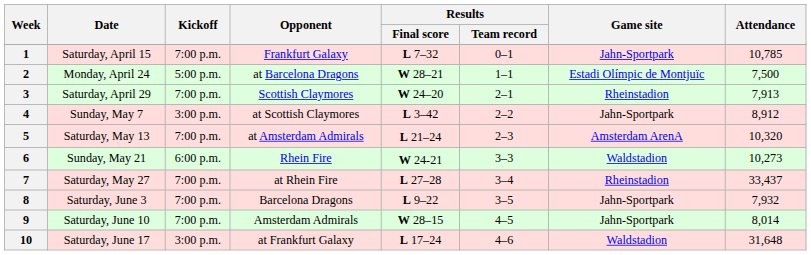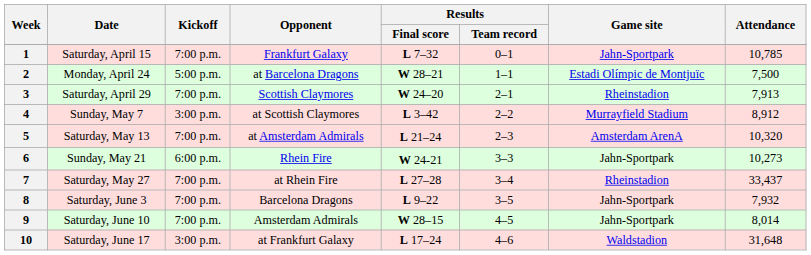 <table class="wikitable" style="font-size:95%; text-align:center; width:66em">
 <tr>
 <th rowspan="2">Week</th>
 <th rowspan="2">Date</th>
 <th rowspan="2">Kickoff </th>
 <th rowspan="2">Opponent</th>
 <th colspan="2">Results</th>
 <th rowspan="2">Game site</th>
 <th rowspan="2">Attendance</th>
 </tr>
 <tr>
 <th>Final score</th>
 <th>Team record</th>
 </tr>
 <tr>
 </tr>
 <tr bgcolor="#FFDDDD">
 <th>1</th>
 <td>Saturday, April 15</td>
 <td>7:00 p.m.</td>
 <td><a href='#'>Frankfurt Galaxy</a></td>
 <td><strong>L</strong> 7–32</td>
 <td>0–1</td>
 <td><a href='#'>Jahn-Sportpark</a></td>
 <td>10,785</td>
 </tr>
 <tr bgcolor="#DDFFDD">
 <th>2</th>
 <td>Monday, April 24</td>
 <td>5:00 p.m.</td>
 <td>at <a href='#'>Barcelona Dragons</a></td>
 <td><strong>W</strong> 28–21</td>
 <td>1–1</td>
 <td><a href='#'>Estadi Olímpic de Montjuïc</a></td>
 <td>7,500</td>
 </tr>
 <tr bgcolor="#DDFFDD">
 <th>3</th>
 <td>Saturday, April 29</td>
 <td>7:00 p.m.</td>
 <td><a href='#'>Scottish Claymores</a></td>
 <td><strong>W</strong> 24–20</td>
 <td>2–1</td>
 <td><a href='#'>Rheinstadion</a></td>
 <td>7,913</td>
 </tr>
 <tr bgcolor="#FFDDDD">
 <th>4</th>
 <td>Sunday, May 7</td>
 <td>3:00 p.m.</td>
 <td>at Scottish Claymores</td>
 <td><strong>L</strong> 3–42</td>
 <td>2–2</td>
-<td>Jahn-Sportpark</td>
+<td><a href='#'>Murrayfield Stadium</a></td>
 <td>8,912</td>
 </tr>
 <tr bgcolor="#FFDDDD">
 <th>5</th>
 <td>Saturday, May 13</td>
 <td>7:00 p.m.</td>
 <td>at <a href='#'>Amsterdam Admirals</a></td>
 <td><strong>L</strong> 21–24 <sup></sup></td>
 <td>2–3</td>
 <td><a href='#'>Amsterdam ArenA</a></td>
 <td>10,320</td>
 </tr>
 <tr bgcolor="#DDFFDD">
 <th>6</th>
 <td>Sunday, May 21</td>
 <td>6:00 p.m.</td>
 <td><a href='#'>Rhein Fire</a></td>
 <td><strong>W</strong> 24-21 <sup></sup></td>
 <td>3–3</td>
-<td><a href='#'>Waldstadion</a></td>
+<td>Jahn-Sportpark</td>
 <td>10,273</td>
 </tr>
 <tr bgcolor="#FFDDDD">
 <th>7</th>
 <td>Saturday, May 27</td>
 <td>7:00 p.m.</td>
 <td>at Rhein Fire</td>
 <td><strong>L</strong> 27–28</td>
 <td>3–4</td>
 <td><a href='#'>Rheinstadion</a></td>
 <td>33,437</td>
 </tr>
 <tr bgcolor="#FFDDDD">
 <th>8</th>
 <td>Saturday, June 3</td>
 <td>7:00 p.m.</td>
 <td>Barcelona Dragons</td>
 <td><strong>L</strong> 9–22</td>
 <td>3–5</td>
 <td>Jahn-Sportpark</td>
 <td>7,932</td>
 </tr>
 <tr bgcolor="#DDFFDD">
 <th>9</th>
 <td>Saturday, June 10</td>
 <td>7:00 p.m.</td>
 <td>Amsterdam Admirals</td>
 <td><strong>W</strong> 28–15</td>
 <td>4–5</td>
 <td>Jahn-Sportpark</td>
 <td>8,014</td>
 </tr>
 <tr bgcolor="#FFDDDD">
 <th>10</th>
 <td>Saturday, June 17</td>
 <td>3:00 p.m.</td>
 <td>at Frankfurt Galaxy</td>
 <td><strong>L</strong> 17–24</td>
 <td>4–6</td>
 <td><a href='#'>Waldstadion</a></td>
 <td>31,648</td>
 </tr>
 </table>
